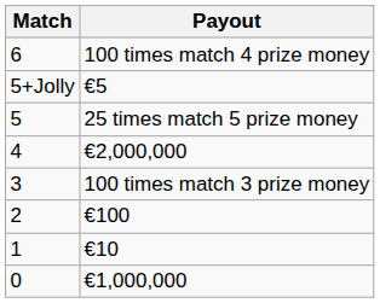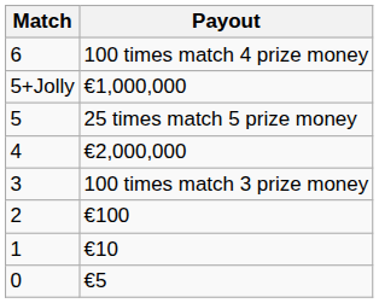 <table class="wikitable">
 <tr>
 <th>Match</th>
 <th>Payout</th>
 </tr>
 <tr>
 <td>6</td>
 <td>100 times match 4 prize money</td>
 </tr>
 <tr>
 <td>5+Jolly</td>
-<td>€5</td>
+<td>€1,000,000</td>
 </tr>
 <tr>
 <td>5</td>
 <td>25 times match 5 prize money</td>
 </tr>
 <tr>
 <td>4</td>
 <td>€2,000,000</td>
 </tr>
 <tr>
 <td>3</td>
 <td>100 times match 3 prize money</td>
 </tr>
 <tr>
 <td>2</td>
 <td>€100</td>
 </tr>
 <tr>
 <td>1</td>
 <td>€10</td>
 </tr>
 <tr>
 <td>0</td>
-<td>€1,000,000</td>
+<td>€5</td>
 </tr>
 </table>
